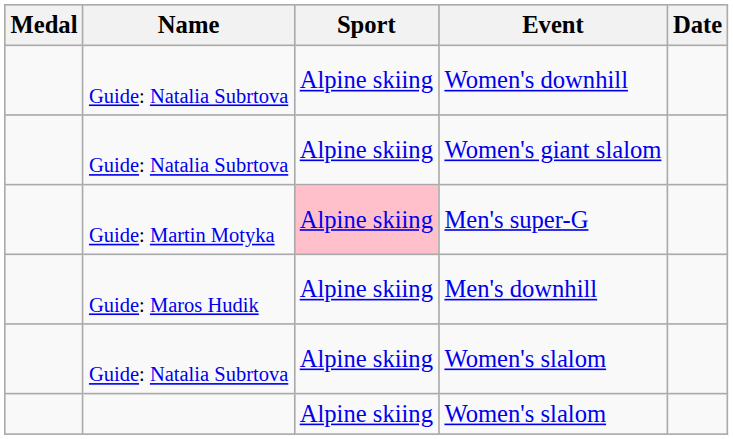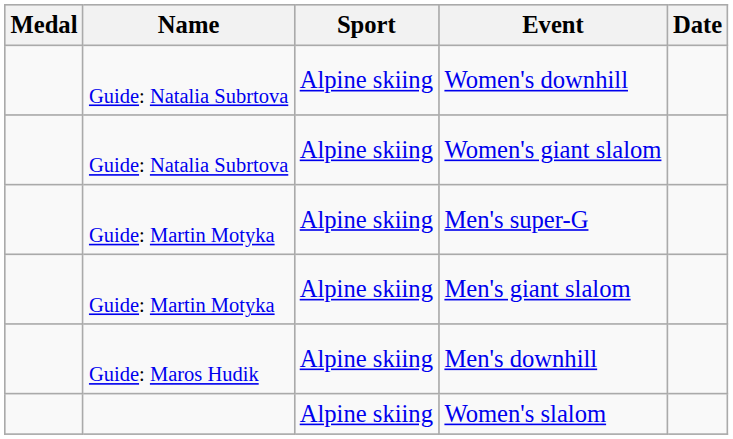 <table class="wikitable sortable" style="font-size:95%">
 <tr>
 <th>Medal</th>
 <th>Name</th>
 <th>Sport</th>
 <th>Event</th>
 <th>Date</th>
 </tr>
 <tr>
 <td></td>
 <td><br><small><a href='#'>Guide</a>: <a href='#'>Natalia Subrtova</a></small></td>
 <td><a href='#'>Alpine skiing</a></td>
 <td><a href='#'>Women's downhill</a></td>
 <td></td>
 </tr>
 <tr>
 <td></td>
 <td><br><small><a href='#'>Guide</a>: <a href='#'>Natalia Subrtova</a></small></td>
 <td><a href='#'>Alpine skiing</a></td>
 <td><a href='#'>Women's giant slalom</a></td>
 <td></td>
 </tr>
 <tr>
 <td></td>
 <td><br><small><a href='#'>Guide</a>: <a href='#'>Martin Motyka</a></small></td>
-<td style="background: pink;"><a href='#'>Alpine skiing</a></td>
+<td><a href='#'>Alpine skiing</a></td>
 <td><a href='#'>Men's super-G</a></td>
+<td></td>
+</tr>
+<tr>
+<td></td>
+<td><br><small><a href='#'>Guide</a>: <a href='#'>Martin Motyka</a></small></td>
+<td><a href='#'>Alpine skiing</a></td>
+<td><a href='#'>Men's giant slalom</a></td>
 <td></td>
 </tr>
 <tr>
 <td></td>
 <td><br><small><a href='#'>Guide</a>: <a href='#'>Maros Hudik</a></small></td>
 <td><a href='#'>Alpine skiing</a></td>
 <td><a href='#'>Men's downhill</a></td>
 <td></td>
 </tr>
 <tr>
 <td></td>
-<td><br><small><a href='#'>Guide</a>: <a href='#'>Natalia Subrtova</a></small></td>
-<td><a href='#'>Alpine skiing</a></td>
-<td><a href='#'>Women's slalom</a></td>
-<td></td>
-</tr>
-<tr>
-<td></td>
 <td></td>
 <td><a href='#'>Alpine skiing</a></td>
 <td><a href='#'>Women's slalom</a></td>
 <td></td>
 </tr>
 </table>
